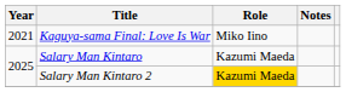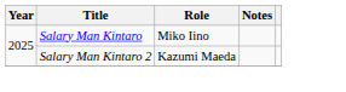 <table class="wikitable sortable">
 <tr>
 <th>Year</th>
 <th>Title</th>
 <th>Role</th>
 <th>Notes</th>
 <th class="unsortable"></th>
 </tr>
 <tr>
-<td>2021</td>
-<td><em><a href='#'>Kaguya-sama Final: Love Is War</a></em></td>
+<td rowspan=2>2025</td>
+<td><em><a href='#'>Salary Man Kintaro</a></em></td>
 <td>Miko Iino</td>
 <td></td>
 <td></td>
 </tr>
 <tr>
-<td rowspan=2>2025</td>
-<td><em><a href='#'>Salary Man Kintaro</a></em></td>
+<td><em>Salary Man Kintaro 2</em></td>
 <td>Kazumi Maeda</td>
-<td></td>
-<td></td>
-</tr>
-<tr>
-<td><em>Salary Man Kintaro 2</em></td>
-<td style="background: gold;">Kazumi Maeda</td>
 <td></td>
 <td></td>
 </tr>
 <tr>
 </tr>
 </table>
